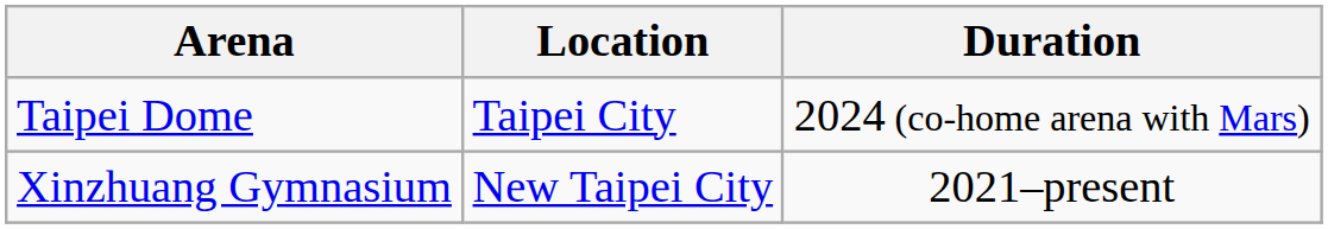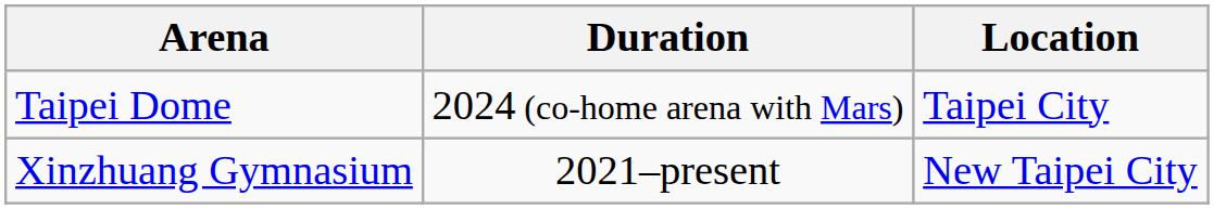 <table class="wikitable">
 <tr>
 <th>Arena</th>
+<th>Duration</th>
 <th>Location</th>
-<th>Duration</th>
 </tr>
 <tr>
 <td><a href='#'>Taipei Dome</a></td>
+<td style="text-align:center;">2024<small> (co-home arena with <a href='#'>Mars</a>) </small></td>
 <td><a href='#'>Taipei City</a></td>
-<td style="text-align:center;">2024<small> (co-home arena with <a href='#'>Mars</a>) </small></td>
 </tr>
 <tr>
 <td><a href='#'>Xinzhuang Gymnasium</a></td>
+<td style="text-align:center;">2021–present</td>
 <td><a href='#'>New Taipei City</a></td>
-<td style="text-align:center;">2021–present</td>
 </tr>
 </table>
